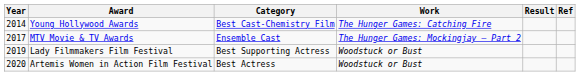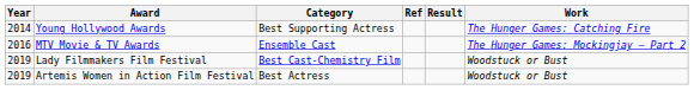 <table class="wikitable sortable">
 <tr>
 <th>Year</th>
 <th>Award</th>
 <th>Category</th>
+<th class="unsortable">Ref</th>
+<th>Result</th>
 <th>Work</th>
-<th>Result</th>
-<th class="unsortable">Ref</th>
 </tr>
 <tr>
 <td>2014</td>
 <td><a href='#'>Young Hollywood Awards</a></td>
-<td><a href='#'>Best Cast-Chemistry Film</a></td>
+<td>Best Supporting Actress</td>
+<td style="text-align:center;"></td>
+<td></td>
 <td><em><a href='#'>The Hunger Games: Catching Fire</a></em></td>
-<td></td>
-<td style="text-align:center;"></td>
 </tr>
 <tr>
-<td>2017</td>
+<td>2016</td>
 <td><a href='#'>MTV Movie & TV Awards</a></td>
 <td><a href='#'>Ensemble Cast</a></td>
+<td style="text-align:center;"></td>
+<td></td>
 <td><em><a href='#'>The Hunger Games: Mockingjay – Part 2</a></em></td>
-<td></td>
-<td style="text-align:center;"></td>
 </tr>
 <tr>
 <td>2019</td>
 <td>Lady Filmmakers Film Festival</td>
-<td>Best Supporting Actress</td>
+<td><a href='#'>Best Cast-Chemistry Film</a></td>
+<td style="text-align:center;"></td>
+<td></td>
 <td><em>Woodstuck or Bust</em></td>
-<td></td>
-<td style="text-align:center;"></td>
 </tr>
 <tr>
-<td>2020</td>
+<td>2019</td>
 <td>Artemis Women in Action Film Festival</td>
 <td>Best Actress</td>
+<td style="text-align:center;"></td>
+<td></td>
 <td><em>Woodstuck or Bust</em></td>
-<td></td>
-<td style="text-align:center;"></td>
 </tr>
 </table>
